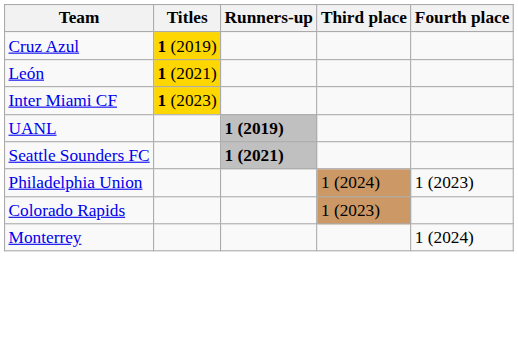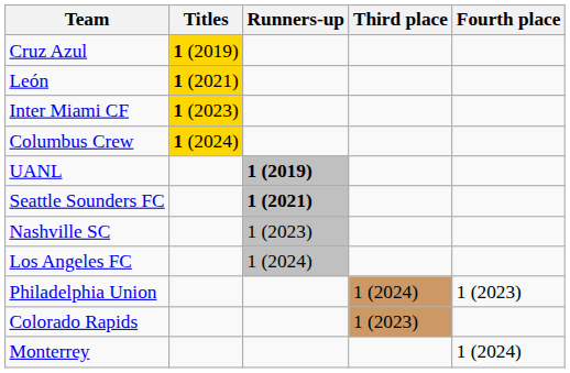 <table class=wikitable>
 <tr>
 <th>Team</th>
 <th>Titles</th>
 <th>Runners-up</th>
 <th>Third place</th>
 <th>Fourth place</th>
 </tr>
 <tr>
 <td> <a href='#'>Cruz Azul</a></td>
 <td bgcolor=gold><strong>1</strong> (2019)</td>
 <td></td>
 <td></td>
 <td></td>
 </tr>
 <tr>
 <td> <a href='#'>León</a></td>
 <td bgcolor=gold><strong>1</strong> (2021)</td>
 <td></td>
 <td></td>
 <td></td>
 </tr>
 <tr>
 <td> <a href='#'>Inter Miami CF</a></td>
 <td bgcolor=gold><strong>1</strong> (2023)</td>
 <td></td>
 <td></td>
 <td></td>
 </tr>
 <tr>
+<td> <a href='#'>Columbus Crew</a></td>
+<td bgcolor=gold><strong>1</strong> (2024)</td>
+<td></td>
+<td></td>
+<td></td>
+</tr>
+<tr>
 <td> <a href='#'>UANL</a></td>
 <td></td>
 <td bgcolor=silver><strong>1 (2019)</strong></td>
 <td></td>
 <td></td>
 </tr>
 <tr>
 <td> <a href='#'>Seattle Sounders FC</a></td>
 <td></td>
 <td bgcolor=silver><strong>1 (2021)</strong></td>
+<td></td>
+<td></td>
+</tr>
+<tr>
+<td> <a href='#'>Nashville SC</a></td>
+<td></td>
+<td bgcolor=silver>1 (2023)</td>
+<td></td>
+<td></td>
+</tr>
+<tr>
+<td> <a href='#'>Los Angeles FC</a></td>
+<td></td>
+<td bgcolor=silver>1 (2024)</td>
 <td></td>
 <td></td>
 </tr>
 <tr>
 <td> <a href='#'>Philadelphia Union</a></td>
 <td></td>
 <td></td>
 <td bgcolor=#cc9966>1 (2024)</td>
 <td>1 (2023)</td>
 </tr>
 <tr>
 <td> <a href='#'>Colorado Rapids</a></td>
 <td></td>
 <td></td>
 <td bgcolor=#cc9966>1 (2023)</td>
 <td></td>
 </tr>
 <tr>
 <td> <a href='#'>Monterrey</a></td>
 <td></td>
 <td></td>
 <td></td>
 <td>1 (2024)</td>
 </tr>
 </table>
